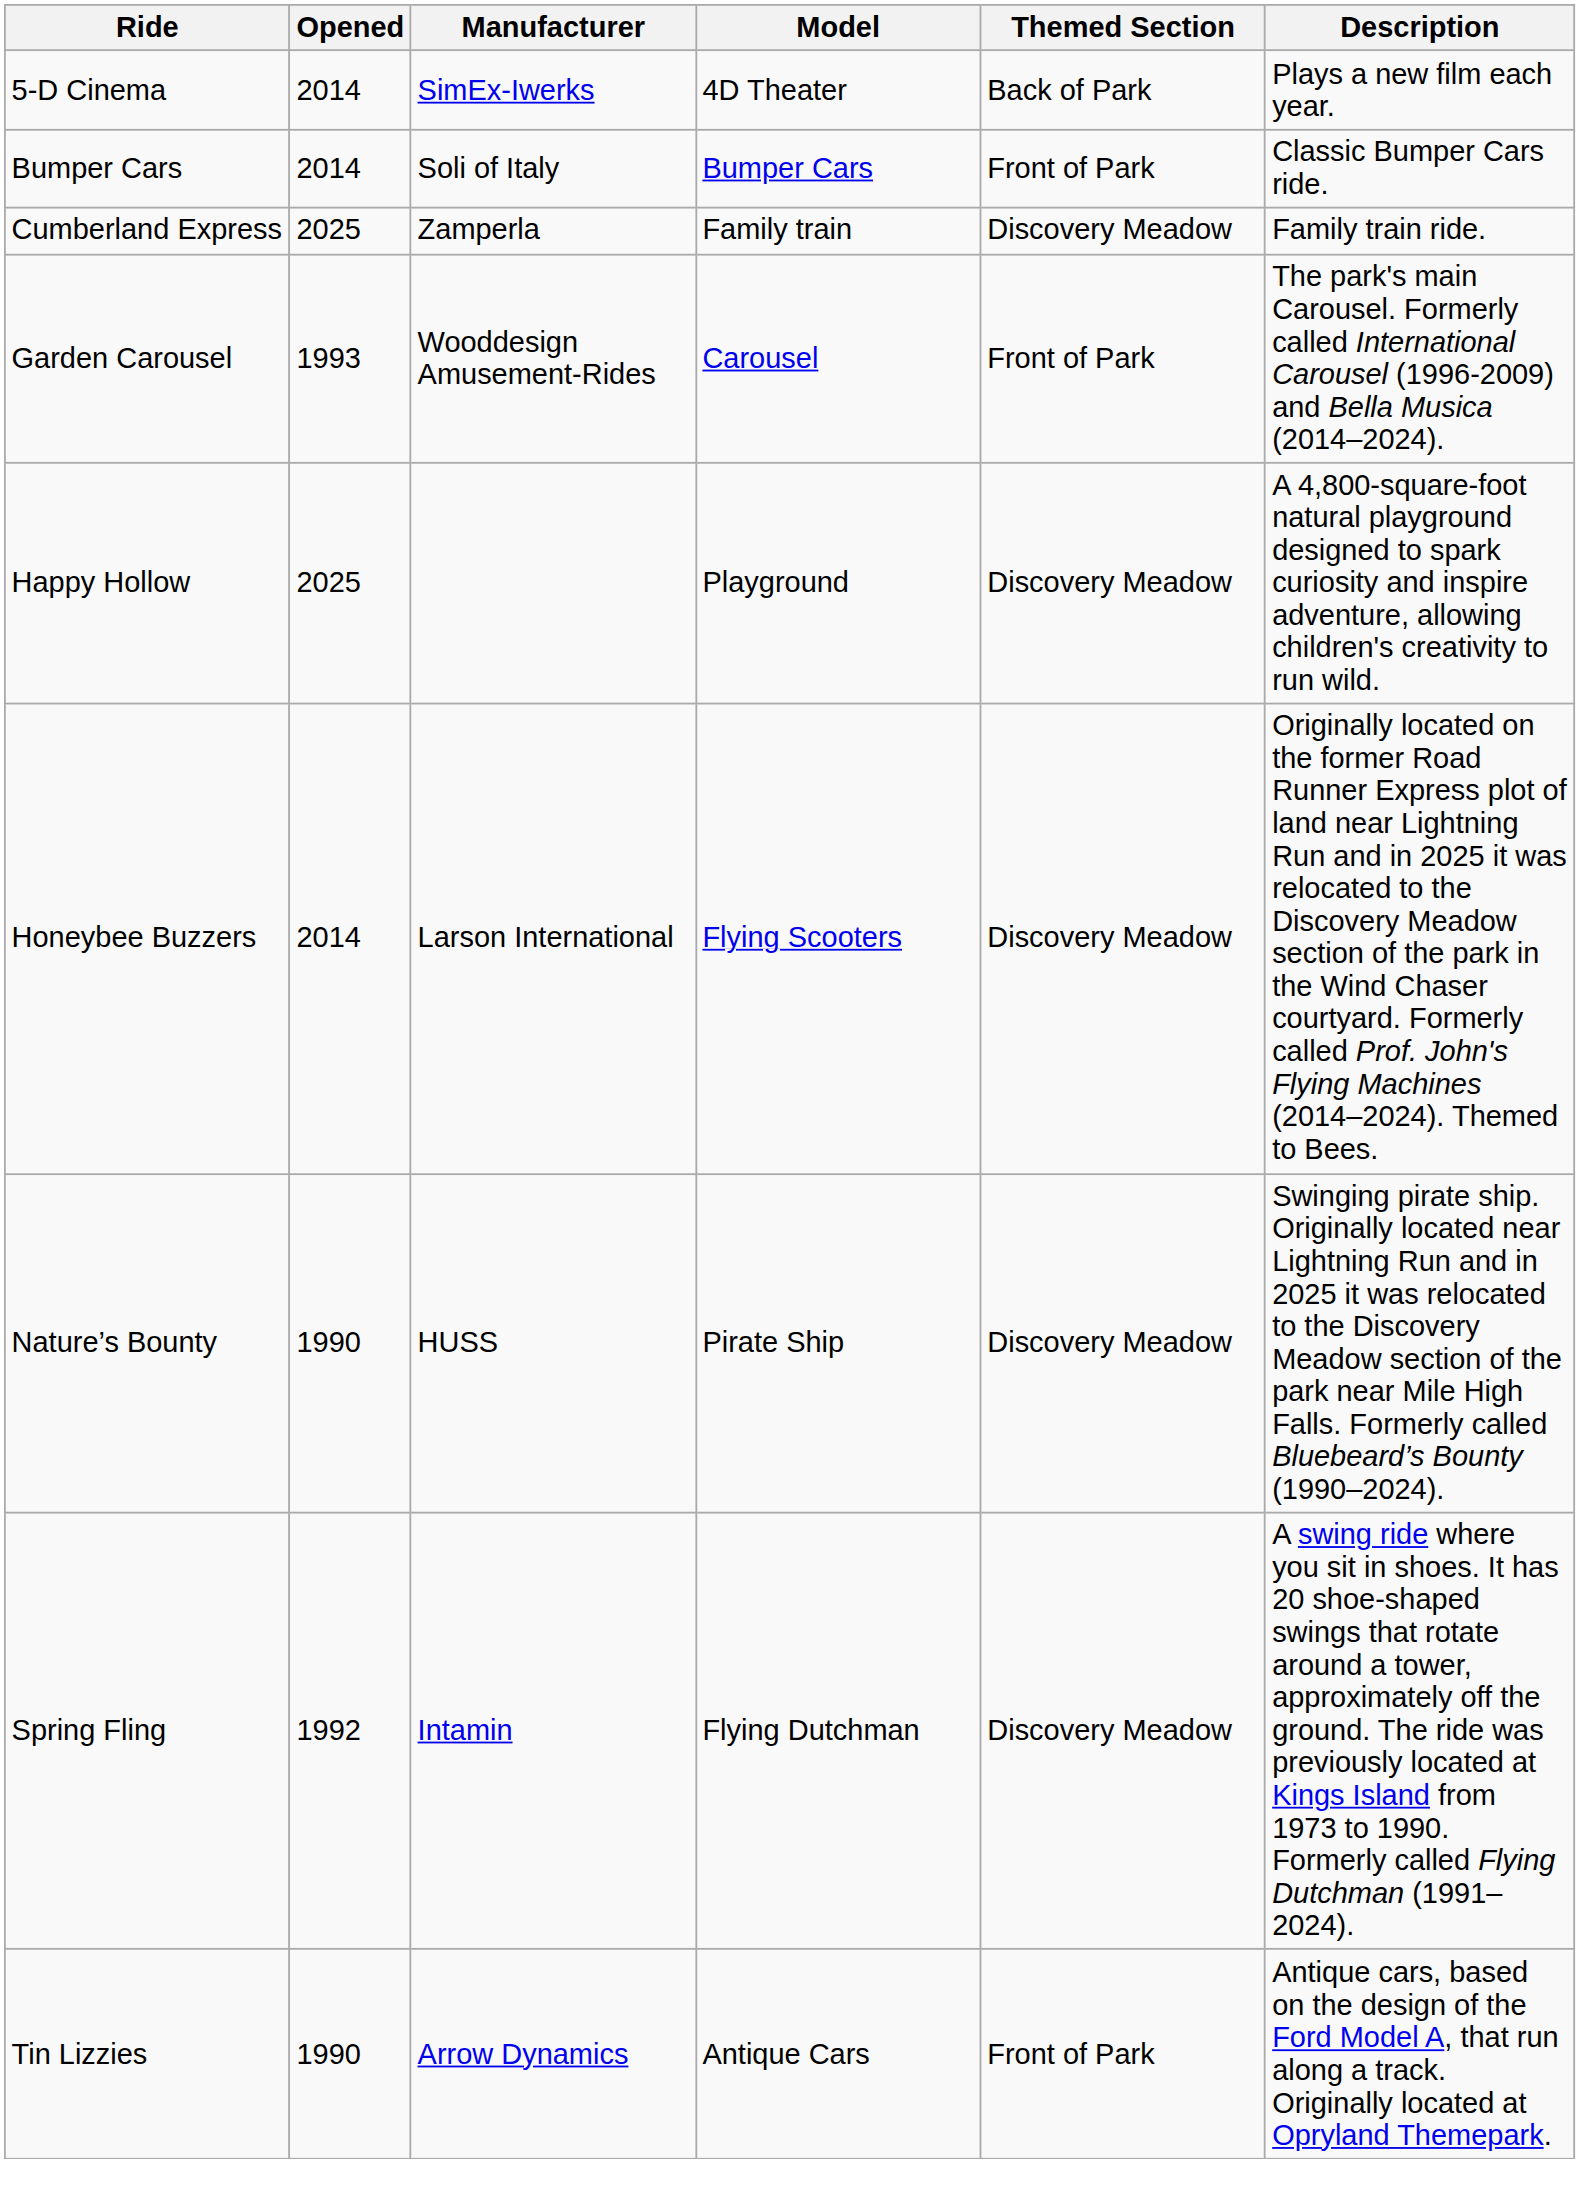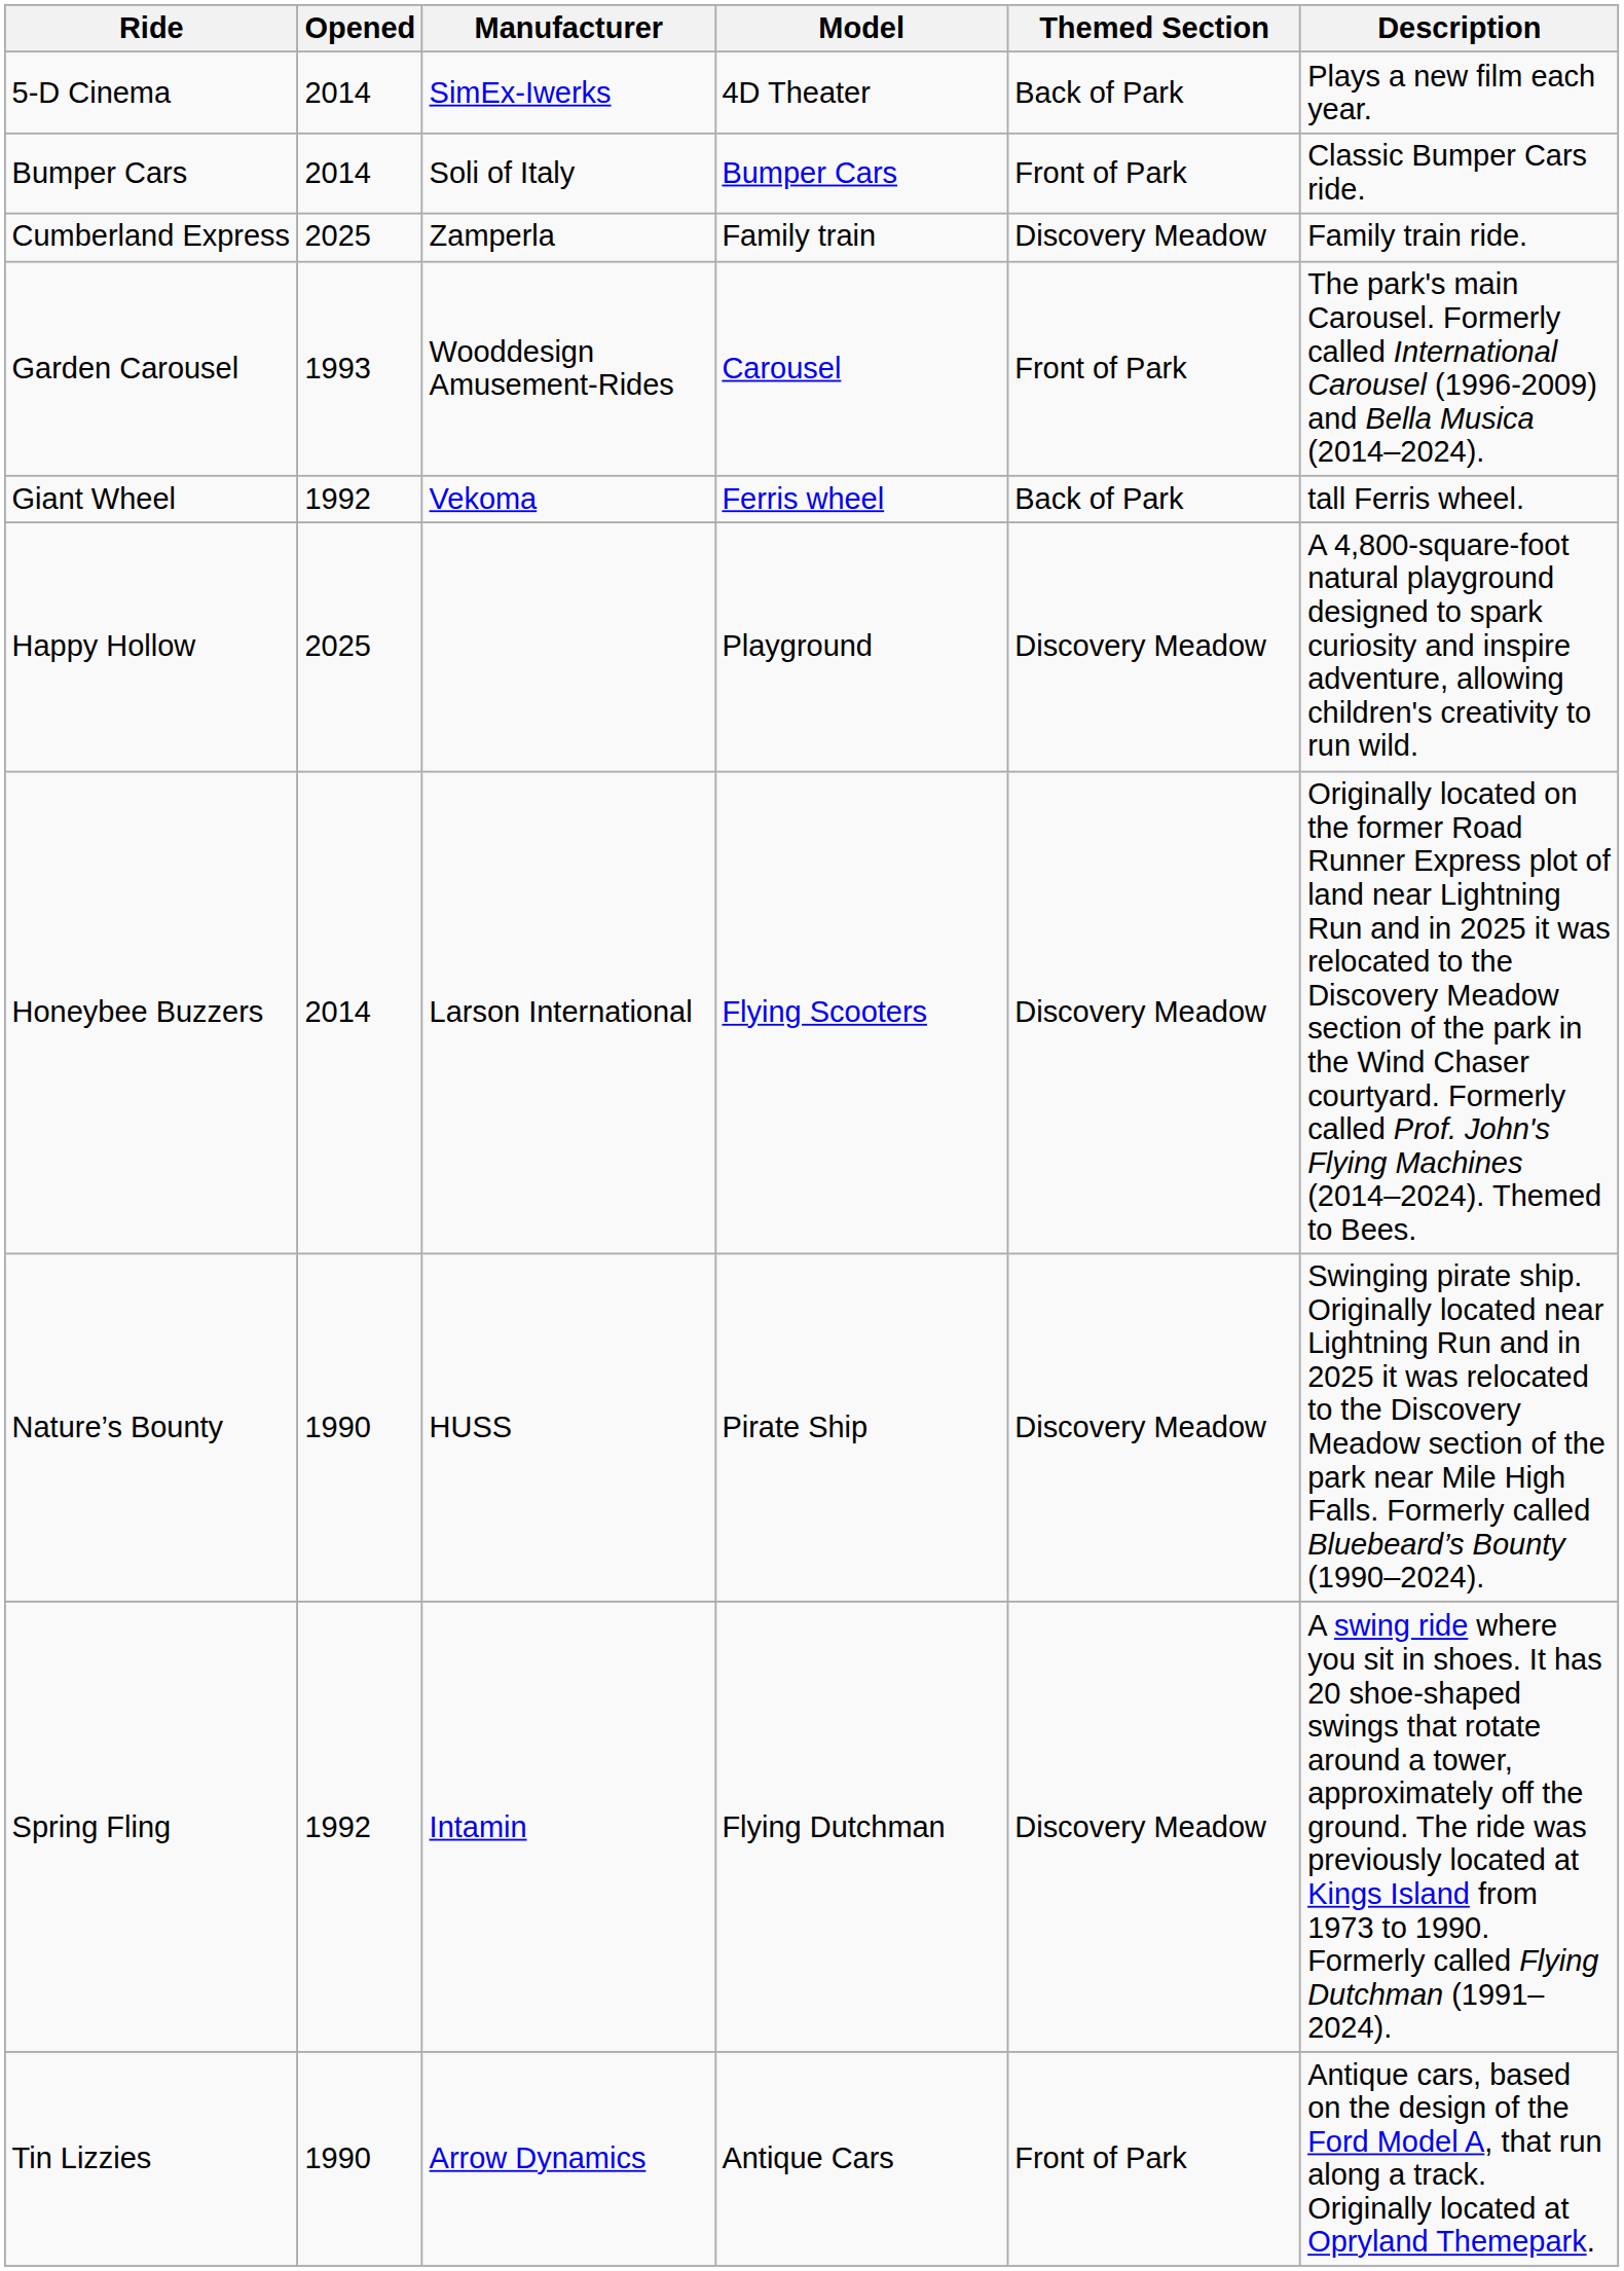 <table class="wikitable sortable">
 <tr>
 <th style="width:150px;">Ride</th>
 <th style="width:50px;">Opened</th>
 <th style="width:150px;">Manufacturer</th>
 <th style="width:150px;">Model</th>
 <th style="width:150px;">Themed Section</th>
 <th>Description</th>
 </tr>
 <tr>
 <td>5-D Cinema</td>
 <td>2014</td>
 <td><a href='#'>SimEx-Iwerks</a></td>
 <td>4D Theater</td>
 <td>Back of Park</td>
 <td>Plays a new film each year.</td>
 </tr>
 <tr>
 <td>Bumper Cars</td>
 <td>2014</td>
 <td>Soli of Italy</td>
 <td><a href='#'>Bumper Cars</a></td>
 <td>Front of Park</td>
 <td>Classic Bumper Cars ride.</td>
 </tr>
 <tr>
 <td>Cumberland Express</td>
 <td>2025</td>
 <td>Zamperla</td>
 <td>Family train</td>
 <td>Discovery Meadow</td>
 <td>Family train ride.</td>
 </tr>
 <tr>
 <td>Garden Carousel</td>
 <td>1993</td>
 <td>Wooddesign Amusement-Rides</td>
 <td><a href='#'>Carousel</a></td>
 <td>Front of Park</td>
 <td>The park's main Carousel. Formerly called <em>International Carousel</em> (1996-2009) and <em>Bella Musica</em> (2014–2024). </td>
 </tr>
 <tr>
+<td>Giant Wheel</td>
+<td>1992</td>
+<td><a href='#'>Vekoma</a></td>
+<td><a href='#'>Ferris wheel</a></td>
+<td>Back of Park</td>
+<td> tall Ferris wheel.</td>
+</tr>
+<tr>
 <td>Happy Hollow</td>
 <td>2025</td>
 <td></td>
 <td>Playground</td>
 <td>Discovery Meadow</td>
 <td>A 4,800-square-foot natural playground designed to spark curiosity and inspire adventure, allowing children's creativity to run wild.</td>
 </tr>
 <tr>
 <td>Honeybee Buzzers</td>
 <td>2014</td>
 <td>Larson International</td>
 <td><a href='#'>Flying Scooters</a></td>
 <td>Discovery Meadow</td>
 <td>Originally located on the former Road Runner Express plot of land near Lightning Run and in 2025 it was relocated to the Discovery Meadow section of the park in the Wind Chaser courtyard. Formerly called <em>Prof. John's Flying Machines</em> (2014–2024). Themed to Bees.</td>
 </tr>
 <tr>
 <td>Nature’s Bounty</td>
 <td>1990</td>
 <td>HUSS</td>
 <td>Pirate Ship</td>
 <td>Discovery Meadow</td>
 <td>Swinging pirate ship. Originally located near Lightning Run and in 2025 it was relocated to the Discovery Meadow section of the park near Mile High Falls. Formerly called <em>Bluebeard’s Bounty</em> (1990–2024).  </td>
 </tr>
 <tr>
 <td>Spring Fling</td>
 <td>1992</td>
 <td><a href='#'>Intamin</a></td>
 <td>Flying Dutchman</td>
 <td>Discovery Meadow</td>
 <td>A <a href='#'>swing ride</a> where you sit in shoes. It has 20 shoe-shaped swings that rotate around a tower, approximately  off the ground. The ride was previously located at <a href='#'>Kings Island</a> from 1973 to 1990. Formerly called <em>Flying Dutchman</em> (1991–2024). </td>
 </tr>
 <tr>
 <td>Tin Lizzies</td>
 <td>1990</td>
 <td><a href='#'>Arrow Dynamics</a></td>
 <td>Antique Cars</td>
 <td>Front of Park</td>
 <td>Antique cars, based on the design of the <a href='#'>Ford Model A</a>, that run along a track. Originally located at <a href='#'>Opryland Themepark</a>.</td>
 </tr>
 </table>
